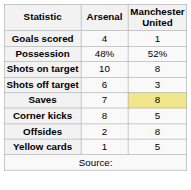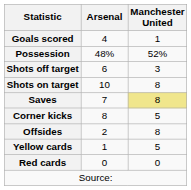 <table class="wikitable plainrowheaders" style="text-align:center">
 <tr>
 <th scope="col">Statistic</th>
 <th scope="col" style="width:70px">Arsenal</th>
 <th scope="col" style="width:70px">Manchester United</th>
 </tr>
 <tr>
 <th scope=row>Goals scored</th>
 <td>4</td>
 <td>1</td>
 </tr>
 <tr>
 <th scope=row>Possession</th>
 <td>48%</td>
 <td>52%</td>
 </tr>
 <tr>
+<th scope=row>Shots off target</th>
+<td>6</td>
+<td>3</td>
+</tr>
+<tr>
 <th scope=row>Shots on target</th>
 <td>10</td>
 <td>8</td>
-</tr>
-<tr>
-<th scope=row>Shots off target</th>
-<td>6</td>
-<td>3</td>
 </tr>
 <tr>
 <th scope=row>Saves</th>
 <td>7</td>
 <td style="background: khaki;">8</td>
 </tr>
 <tr>
 <th scope=row>Corner kicks</th>
 <td>8</td>
 <td>5</td>
 </tr>
 <tr>
 <th scope=row>Offsides</th>
 <td>2</td>
 <td>8</td>
 </tr>
 <tr>
 <th scope=row>Yellow cards</th>
 <td>1</td>
 <td>5</td>
 </tr>
 <tr>
+<th scope=row>Red cards</th>
+<td>0</td>
+<td>0</td>
+</tr>
+<tr>
 <td colspan="3">Source:</td>
 </tr>
 </table>
